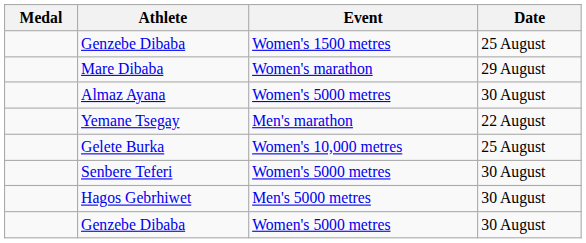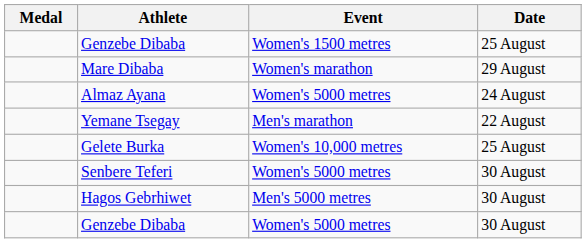 <table class="wikitable" style="font-size:90%" width=60%>
 <tr>
 <th>Medal</th>
 <th>Athlete</th>
 <th>Event</th>
 <th>Date</th>
 </tr>
 <tr>
 <td></td>
 <td><a href='#'>Genzebe Dibaba</a></td>
 <td><a href='#'>Women's 1500 metres</a></td>
 <td>25 August</td>
 </tr>
 <tr>
 <td></td>
 <td><a href='#'>Mare Dibaba</a></td>
 <td><a href='#'>Women's marathon</a></td>
 <td>29 August</td>
 </tr>
 <tr>
 <td></td>
 <td><a href='#'>Almaz Ayana</a></td>
 <td><a href='#'>Women's 5000 metres</a></td>
-<td>30 August</td>
+<td>24 August</td>
 </tr>
 <tr>
 <td></td>
 <td><a href='#'>Yemane Tsegay</a></td>
 <td><a href='#'>Men's marathon</a></td>
 <td>22 August</td>
 </tr>
 <tr>
 <td></td>
 <td><a href='#'>Gelete Burka</a></td>
 <td><a href='#'>Women's 10,000 metres</a></td>
 <td>25 August</td>
 </tr>
 <tr>
 <td></td>
 <td><a href='#'>Senbere Teferi</a></td>
 <td><a href='#'>Women's 5000 metres</a></td>
 <td>30 August</td>
 </tr>
 <tr>
 <td></td>
 <td><a href='#'>Hagos Gebrhiwet</a></td>
 <td><a href='#'>Men's 5000 metres</a></td>
 <td>30 August</td>
 </tr>
 <tr>
 <td></td>
 <td><a href='#'>Genzebe Dibaba</a></td>
 <td><a href='#'>Women's 5000 metres</a></td>
 <td>30 August</td>
 </tr>
 </table>
